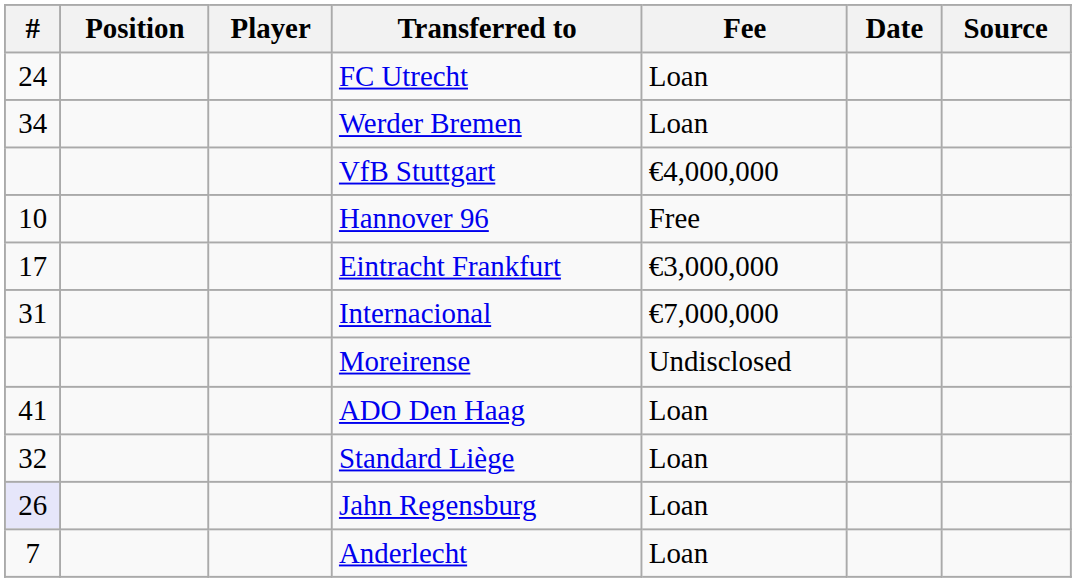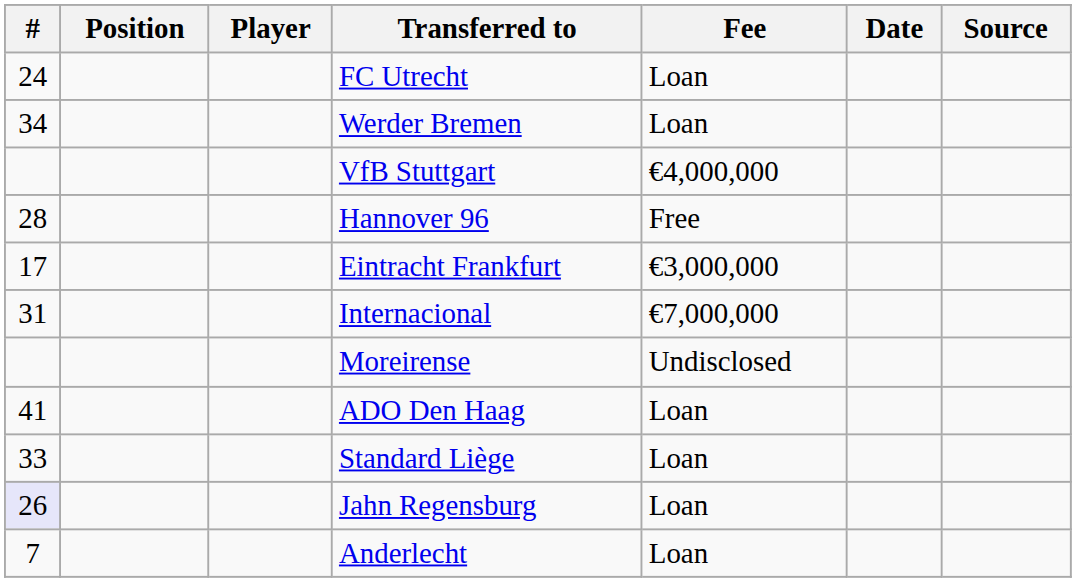 <table class="wikitable sortable" style="width:90%; text-align:center; font-size:95%; text-align:left;">
 <tr>
 <th>#</th>
 <th>Position</th>
 <th>Player</th>
 <th>Transferred to</th>
 <th>Fee</th>
 <th>Date</th>
 <th>Source</th>
 </tr>
 <tr>
 <td align=center>24</td>
 <td align=center></td>
 <td></td>
 <td> <a href='#'>FC Utrecht</a></td>
 <td>Loan</td>
 <td></td>
 <td></td>
 </tr>
 <tr>
 <td align=center>34</td>
 <td align=center></td>
 <td></td>
 <td> <a href='#'>Werder Bremen</a></td>
 <td>Loan</td>
 <td></td>
 <td></td>
 </tr>
 <tr>
 <td></td>
 <td align=center></td>
 <td></td>
 <td> <a href='#'>VfB Stuttgart</a></td>
 <td>€4,000,000</td>
 <td></td>
 <td></td>
 </tr>
 <tr>
-<td align=center>10</td>
+<td align=center>28</td>
 <td align=center></td>
 <td></td>
 <td> <a href='#'>Hannover 96</a></td>
 <td>Free</td>
 <td></td>
 <td></td>
 </tr>
 <tr>
 <td align=center>17</td>
 <td align=center></td>
 <td></td>
 <td> <a href='#'>Eintracht Frankfurt</a></td>
 <td>€3,000,000</td>
 <td></td>
 <td></td>
 </tr>
 <tr>
 <td align=center>31</td>
 <td align=center></td>
 <td></td>
 <td> <a href='#'>Internacional</a></td>
 <td>€7,000,000</td>
 <td></td>
 <td></td>
 </tr>
 <tr>
 <td align=center></td>
 <td align=center></td>
 <td></td>
 <td> <a href='#'>Moreirense</a></td>
 <td>Undisclosed</td>
 <td></td>
 <td></td>
 </tr>
 <tr>
 <td align=center>41</td>
 <td align=center></td>
 <td></td>
 <td> <a href='#'>ADO Den Haag</a></td>
 <td>Loan</td>
 <td></td>
 <td></td>
 </tr>
 <tr>
-<td align=center>32</td>
+<td align=center>33</td>
 <td align=center></td>
 <td></td>
 <td> <a href='#'>Standard Liège</a></td>
 <td>Loan</td>
 <td></td>
 <td></td>
 </tr>
 <tr>
 <td align=center style="background: lavender;">26</td>
 <td align=center></td>
 <td></td>
 <td> <a href='#'>Jahn Regensburg</a></td>
 <td>Loan</td>
 <td></td>
 <td></td>
 </tr>
 <tr>
 <td align=center>7</td>
 <td align=center></td>
 <td></td>
 <td> <a href='#'>Anderlecht</a></td>
 <td>Loan</td>
 <td></td>
 <td></td>
 </tr>
 </table>
